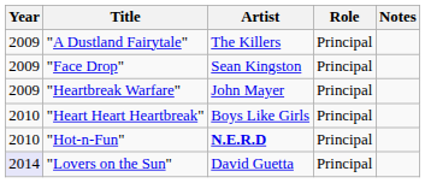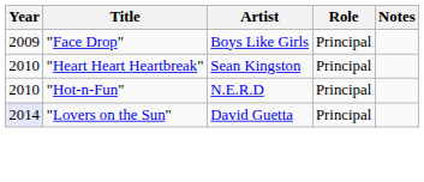 <table class="wikitable sortable">
 <tr>
 <th>Year</th>
 <th>Title</th>
 <th>Artist</th>
 <th>Role</th>
 <th class="unsortable">Notes</th>
 </tr>
 <tr>
 <td>2009</td>
-<td>"<a href='#'>A Dustland Fairytale</a>"</td>
-<td><a href='#'>The Killers</a></td>
-<td>Principal</td>
-<td></td>
-</tr>
-<tr>
-<td>2009</td>
 <td>"<a href='#'>Face Drop</a>"</td>
-<td><a href='#'>Sean Kingston</a></td>
-<td>Principal</td>
-<td></td>
-</tr>
-<tr>
-<td>2009</td>
-<td>"<a href='#'>Heartbreak Warfare</a>"</td>
-<td><a href='#'>John Mayer</a></td>
+<td><a href='#'>Boys Like Girls</a></td>
 <td>Principal</td>
 <td></td>
 </tr>
 <tr>
 <td>2010</td>
 <td>"<a href='#'>Heart Heart Heartbreak</a>"</td>
-<td><a href='#'>Boys Like Girls</a></td>
+<td><a href='#'>Sean Kingston</a></td>
 <td>Principal</td>
 <td></td>
 </tr>
 <tr>
 <td>2010</td>
 <td>"<a href='#'>Hot-n-Fun</a>"</td>
-<td><strong><a href='#'>N.E.R.D</a></strong></td>
+<td><a href='#'>N.E.R.D</a></td>
 <td>Principal</td>
 <td></td>
 </tr>
 <tr>
 <td style="background: lavender;">2014</td>
 <td>"<a href='#'>Lovers on the Sun</a>"</td>
 <td><a href='#'>David Guetta</a></td>
 <td>Principal</td>
 <td></td>
 </tr>
 </table>
